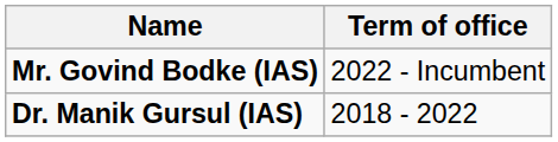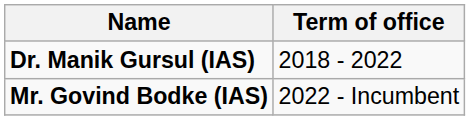 <table class="wikitable">
 <tr>
 <th>Name</th>
 <th>Term of office</th>
 </tr>
 <tr>
+<td><strong>Dr. Manik Gursul (IAS)</strong></td>
+<td>2018 - 2022</td>
+</tr>
+<tr>
 <td><strong>Mr. Govind Bodke (IAS)</strong></td>
 <td>2022 - Incumbent</td>
 </tr>
-<tr>
-<td><strong>Dr. Manik Gursul (IAS)</strong></td>
-<td>2018 - 2022</td>
-</tr>
 </table>
